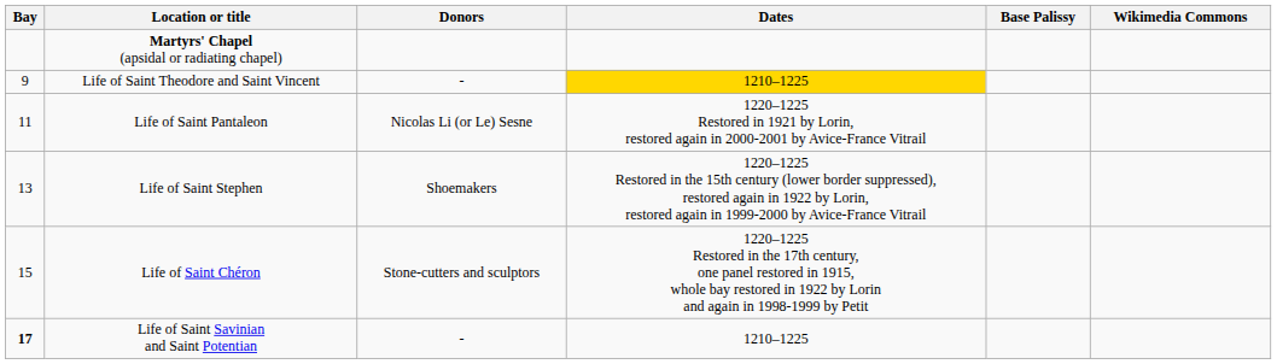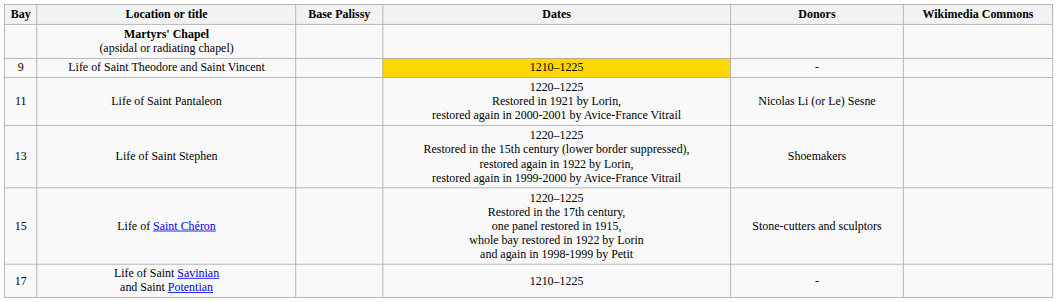 <table class="wikitable" style="width:100%;text-align:center;font-size:90%;">
 <tr>
 <th>Bay</th>
 <th>Location or title</th>
+<th>Base Palissy</th>
+<th>Dates</th>
 <th>Donors</th>
-<th>Dates</th>
-<th>Base Palissy</th>
 <th>Wikimedia Commons</th>
 </tr>
 <tr>
 <td></td>
 <td><strong>Martyrs' Chapel</strong><br>(apsidal or radiating chapel)</td>
 <td></td>
 <td></td>
 <td></td>
 <td></td>
 </tr>
 <tr>
 <td>9</td>
 <td>Life of Saint Theodore and Saint Vincent</td>
+<td></td>
+<td style="background: gold;">1210–1225</td>
 <td>-</td>
-<td style="background: gold;">1210–1225</td>
-<td></td>
 <td></td>
 </tr>
 <tr>
 <td>11</td>
 <td>Life of Saint Pantaleon</td>
+<td></td>
+<td>1220–1225<br>Restored in 1921 by Lorin,<br>restored again in 2000-2001 by Avice-France Vitrail</td>
 <td>Nicolas Li (or Le) Sesne</td>
-<td>1220–1225<br>Restored in 1921 by Lorin,<br>restored again in 2000-2001 by Avice-France Vitrail</td>
-<td></td>
 <td></td>
 </tr>
 <tr>
 <td>13</td>
 <td>Life of Saint Stephen</td>
+<td></td>
+<td>1220–1225<br>Restored in the 15th century (lower border suppressed),<br>restored again in 1922 by Lorin,<br>restored again in 1999-2000 by Avice-France Vitrail</td>
 <td>Shoemakers</td>
-<td>1220–1225<br>Restored in the 15th century (lower border suppressed),<br>restored again in 1922 by Lorin,<br>restored again in 1999-2000 by Avice-France Vitrail</td>
-<td></td>
 <td></td>
 </tr>
 <tr>
 <td>15</td>
 <td>Life of <a href='#'>Saint Chéron</a></td>
+<td></td>
+<td>1220–1225<br>Restored in the 17th century,<br>one panel restored in 1915,<br>whole bay restored in 1922 by Lorin <br>and again in 1998-1999 by Petit</td>
 <td>Stone-cutters and sculptors</td>
-<td>1220–1225<br>Restored in the 17th century,<br>one panel restored in 1915,<br>whole bay restored in 1922 by Lorin <br>and again in 1998-1999 by Petit</td>
-<td></td>
 <td></td>
 </tr>
 <tr>
-<td><strong>17</strong></td>
+<td>17</td>
 <td>Life of Saint <a href='#'>Savinian</a><br>and Saint <a href='#'>Potentian</a></td>
+<td></td>
+<td>1210–1225</td>
 <td>-</td>
-<td>1210–1225</td>
-<td></td>
 <td></td>
 </tr>
 </table>
